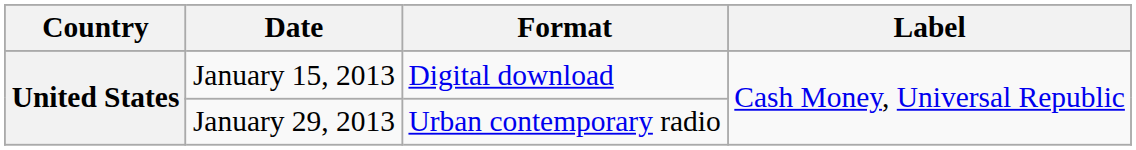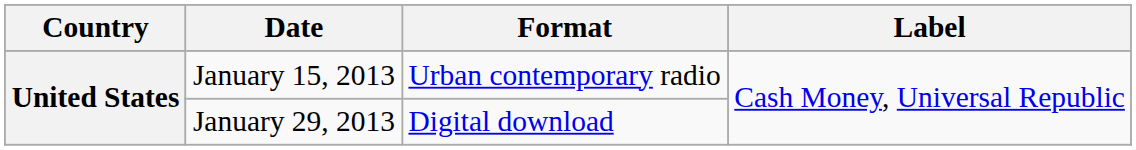 <table class="wikitable plainrowheaders">
 <tr>
 <th scope="col">Country</th>
 <th scope="col">Date</th>
 <th scope="col">Format</th>
 <th scope="col">Label</th>
 </tr>
 <tr>
 <th rowspan="2" scope="row">United States</th>
 <td>January 15, 2013</td>
-<td><a href='#'>Digital download</a></td>
+<td><a href='#'>Urban contemporary</a> radio</td>
 <td rowspan="2"><a href='#'>Cash Money</a>, <a href='#'>Universal Republic</a></td>
 </tr>
 <tr>
 <td>January 29, 2013</td>
-<td><a href='#'>Urban contemporary</a> radio</td>
+<td><a href='#'>Digital download</a></td>
 </tr>
 </table>
